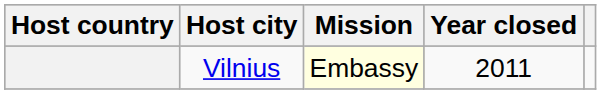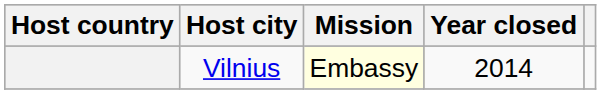 <table class="wikitable plainrowheaders" style="text-align:center;">
 <tr>
 <th scope="col">Host country</th>
 <th scope="col">Host city</th>
 <th scope="col">Mission</th>
 <th scope="col">Year closed</th>
 <th scope="col"></th>
 </tr>
 <tr>
 <th scope="row"></th>
 <td><a href='#'>Vilnius</a></td>
 <td style="background: lightyellow;">Embassy</td>
-<td>2011</td>
+<td>2014</td>
 <td></td>
 </tr>
 </table>
